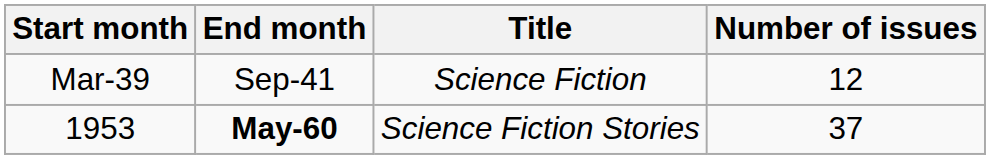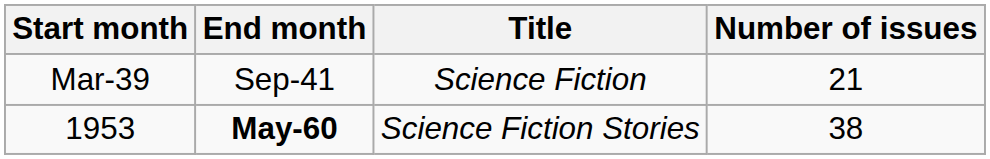 <table class="wikitable" style="text-align: center;">
 <tr>
 <th>Start month</th>
 <th>End month</th>
 <th>Title</th>
 <th>Number of issues</th>
 </tr>
 <tr>
 <td>Mar-39</td>
 <td>Sep-41</td>
 <td><em>Science Fiction</em></td>
-<td>12</td>
+<td>21</td>
 </tr>
 <tr>
 <td>1953</td>
 <td><strong>May-60</strong></td>
 <td><em>Science Fiction Stories</em></td>
-<td>37</td>
+<td>38</td>
 </tr>
 </table>
